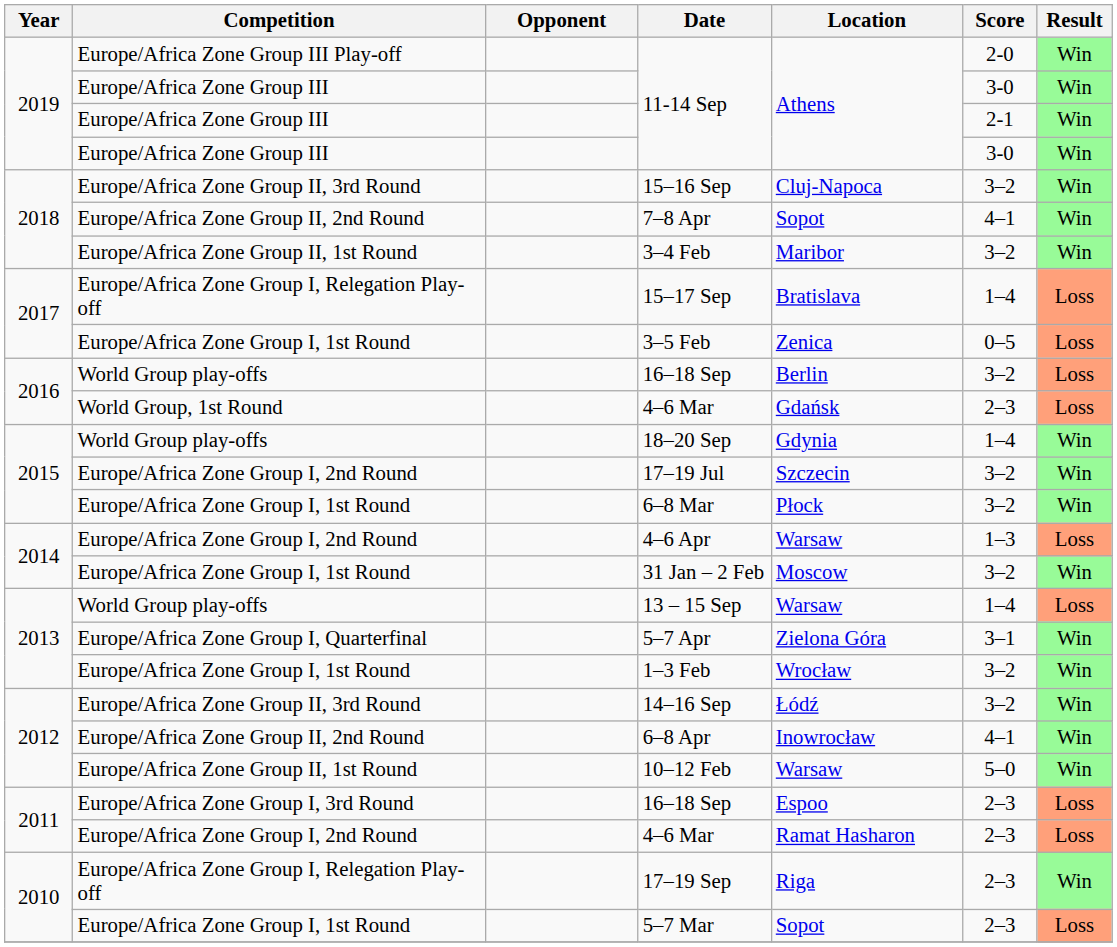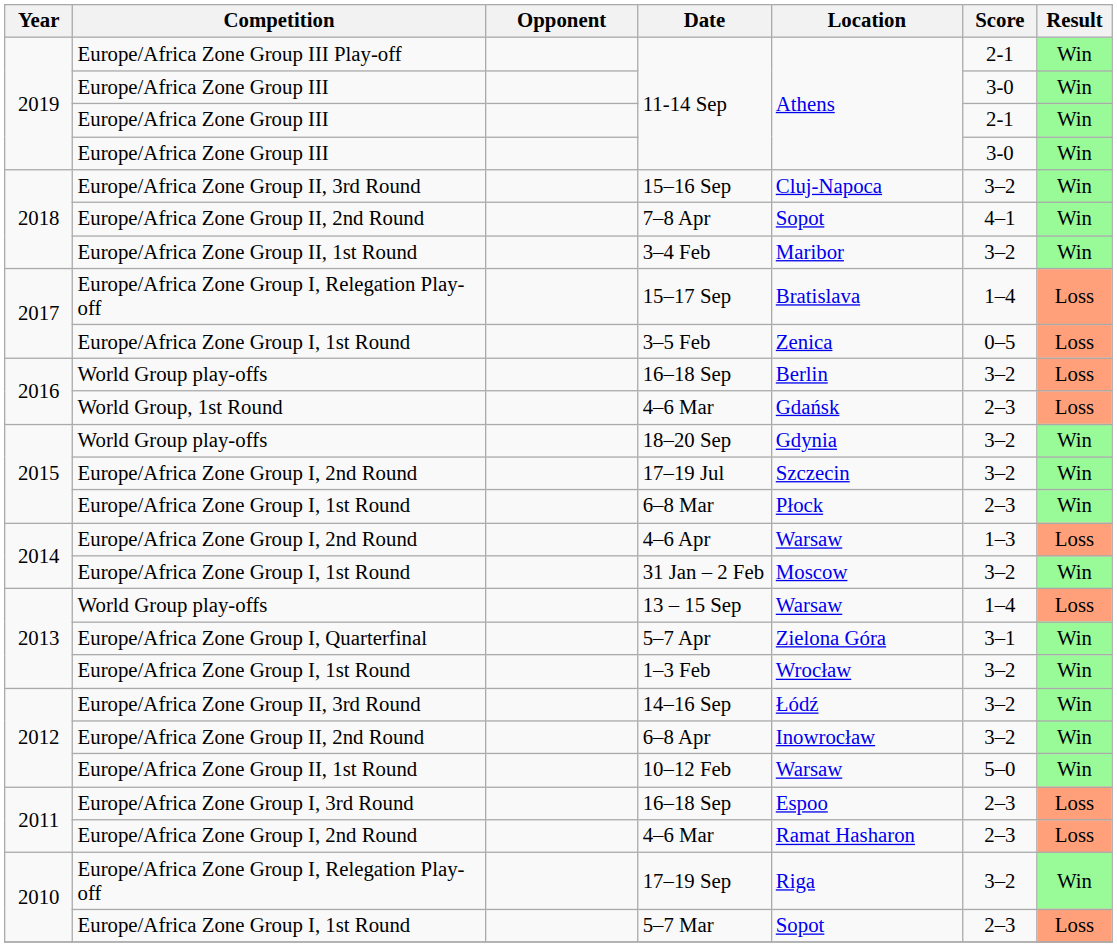 <table class="wikitable collapsible collapsed">
 <tr>
 <th width="45">Year</th>
 <th width="310">Competition</th>
 <th width="110">Opponent</th>
 <th width="95">Date</th>
 <th width="140">Location</th>
 <th width="50">Score</th>
 <th width="50">Result</th>
 </tr>
 <tr>
 <td align="center" rowspan="4">2019</td>
 <td>Europe/Africa Zone Group III Play-off</td>
 <td></td>
 <td rowspan="4">11-14 Sep</td>
 <td rowspan="4"><a href='#'>Athens</a> </td>
-<td align="center">2-0</td>
+<td align="center">2-1</td>
 <td align="center" bgcolor="#98FB98">Win</td>
 </tr>
 <tr>
 <td>Europe/Africa Zone Group III</td>
 <td></td>
 <td align="center">3-0</td>
 <td align="center" bgcolor="#98FB98">Win</td>
 </tr>
 <tr>
 <td>Europe/Africa Zone Group III</td>
 <td></td>
 <td align="center">2-1</td>
 <td align="center" bgcolor="#98FB98">Win</td>
 </tr>
 <tr>
 <td>Europe/Africa Zone Group III</td>
 <td></td>
 <td align="center">3-0</td>
 <td align="center" bgcolor="#98FB98">Win</td>
 </tr>
 <tr>
 <td align="center" rowspan="3">2018</td>
 <td>Europe/Africa Zone Group II, 3rd Round</td>
 <td></td>
 <td>15–16 Sep</td>
 <td><a href='#'>Cluj-Napoca</a> </td>
 <td align="center">3–2</td>
 <td align="center" bgcolor="#98FB98">Win</td>
 </tr>
 <tr>
 <td>Europe/Africa Zone Group II, 2nd Round</td>
 <td></td>
 <td>7–8 Apr</td>
 <td><a href='#'>Sopot</a> </td>
 <td align="center">4–1</td>
 <td align="center" bgcolor="#98FB98">Win</td>
 </tr>
 <tr>
 <td>Europe/Africa Zone Group II, 1st Round</td>
 <td></td>
 <td>3–4 Feb</td>
 <td><a href='#'>Maribor</a> </td>
 <td align="center">3–2</td>
 <td align="center" bgcolor="#98FB98">Win</td>
 </tr>
 <tr>
 <td align="center" rowspan="2">2017</td>
 <td>Europe/Africa Zone Group I, Relegation Play-off</td>
 <td></td>
 <td>15–17 Sep</td>
 <td><a href='#'>Bratislava</a> </td>
 <td align="center">1–4</td>
 <td align="center" bgcolor="#FFA07A">Loss</td>
 </tr>
 <tr>
 <td>Europe/Africa Zone Group I, 1st Round</td>
 <td></td>
 <td>3–5 Feb</td>
 <td><a href='#'>Zenica</a> </td>
 <td align="center">0–5</td>
 <td align="center" bgcolor="#FFA07A">Loss</td>
 </tr>
 <tr>
 <td align="center" rowspan="2">2016</td>
 <td>World Group play-offs</td>
 <td></td>
 <td>16–18 Sep</td>
 <td><a href='#'>Berlin</a> </td>
 <td align="center">3–2</td>
 <td align="center" bgcolor="#FFA07A">Loss</td>
 </tr>
 <tr>
 <td>World Group, 1st Round</td>
 <td></td>
 <td>4–6 Mar</td>
 <td><a href='#'>Gdańsk</a> </td>
 <td align="center">2–3</td>
 <td align="center" bgcolor="#FFA07A">Loss</td>
 </tr>
 <tr>
 <td align="center" rowspan="3">2015</td>
 <td>World Group play-offs</td>
 <td></td>
 <td>18–20 Sep</td>
 <td><a href='#'>Gdynia</a> </td>
-<td align="center">1–4</td>
+<td align="center">3–2</td>
 <td align="center" bgcolor="#98FB98">Win</td>
 </tr>
 <tr>
 <td>Europe/Africa Zone Group I, 2nd Round</td>
 <td></td>
 <td>17–19 Jul</td>
 <td><a href='#'>Szczecin</a> </td>
 <td align="center">3–2</td>
 <td align="center" bgcolor="#98FB98">Win</td>
 </tr>
 <tr>
 <td>Europe/Africa Zone Group I, 1st Round</td>
 <td></td>
 <td>6–8 Mar</td>
 <td><a href='#'>Płock</a> </td>
-<td align="center">3–2</td>
+<td align="center">2–3</td>
 <td align="center" bgcolor="#98FB98">Win</td>
 </tr>
 <tr>
 <td align="center" rowspan="2">2014</td>
 <td>Europe/Africa Zone Group I, 2nd Round</td>
 <td></td>
 <td>4–6 Apr</td>
 <td><a href='#'>Warsaw</a> </td>
 <td align="center">1–3</td>
 <td align="center" bgcolor="FFA07A">Loss</td>
 </tr>
 <tr>
 <td>Europe/Africa Zone Group I, 1st Round</td>
 <td></td>
 <td>31 Jan – 2 Feb</td>
 <td><a href='#'>Moscow</a> </td>
 <td align="center">3–2</td>
 <td align="center" bgcolor="#98FB98">Win</td>
 </tr>
 <tr>
 <td align="center" rowspan="3">2013</td>
 <td>World Group play-offs</td>
 <td></td>
 <td>13 – 15 Sep</td>
 <td><a href='#'>Warsaw</a> </td>
 <td align="center">1–4</td>
 <td align="center" bgcolor="#FFA07A">Loss</td>
 </tr>
 <tr>
 <td>Europe/Africa Zone Group I, Quarterfinal</td>
 <td></td>
 <td>5–7 Apr</td>
 <td><a href='#'>Zielona Góra</a> </td>
 <td align="center">3–1</td>
 <td align="center" bgcolor="#98FB98">Win</td>
 </tr>
 <tr>
 <td>Europe/Africa Zone Group I, 1st Round</td>
 <td></td>
 <td>1–3 Feb</td>
 <td><a href='#'>Wrocław</a> </td>
 <td align="center">3–2</td>
 <td align="center" bgcolor="#98FB98">Win</td>
 </tr>
 <tr>
 <td align="center" rowspan="3">2012</td>
 <td>Europe/Africa Zone Group II, 3rd Round</td>
 <td></td>
 <td>14–16 Sep</td>
 <td><a href='#'>Łódź</a> </td>
 <td align="center">3–2</td>
 <td align="center" bgcolor="#98FB98">Win</td>
 </tr>
 <tr>
 <td>Europe/Africa Zone Group II, 2nd Round</td>
 <td></td>
 <td>6–8 Apr</td>
 <td><a href='#'>Inowrocław</a> </td>
-<td align="center">4–1</td>
+<td align="center">3–2</td>
 <td align="center" bgcolor="#98FB98">Win</td>
 </tr>
 <tr>
 <td>Europe/Africa Zone Group II, 1st Round</td>
 <td></td>
 <td>10–12 Feb</td>
 <td><a href='#'>Warsaw</a> </td>
 <td align="center">5–0</td>
 <td align="center" bgcolor="#98FB98">Win</td>
 </tr>
 <tr>
 <td align="center" rowspan="2">2011</td>
 <td>Europe/Africa Zone Group I, 3rd Round</td>
 <td></td>
 <td>16–18 Sep</td>
 <td><a href='#'>Espoo</a> </td>
 <td align="center">2–3</td>
 <td align="center" bgcolor="#FFA07A">Loss</td>
 </tr>
 <tr>
 <td>Europe/Africa Zone Group I, 2nd Round</td>
 <td></td>
 <td>4–6 Mar</td>
 <td><a href='#'>Ramat Hasharon</a> </td>
 <td align="center">2–3</td>
 <td align="center" bgcolor="#FFA07A">Loss</td>
 </tr>
 <tr>
 <td align="center" rowspan="2">2010</td>
 <td>Europe/Africa Zone Group I, Relegation Play-off</td>
 <td></td>
 <td>17–19 Sep</td>
 <td><a href='#'>Riga</a> </td>
-<td align="center">2–3</td>
+<td align="center">3–2</td>
 <td align="center" bgcolor="#98FB98">Win</td>
 </tr>
 <tr>
 <td>Europe/Africa Zone Group I, 1st Round</td>
 <td></td>
 <td>5–7 Mar</td>
 <td><a href='#'>Sopot</a> </td>
 <td align="center">2–3</td>
 <td align="center" bgcolor="#FFA07A">Loss</td>
 </tr>
 <tr>
 </tr>
 </table>
